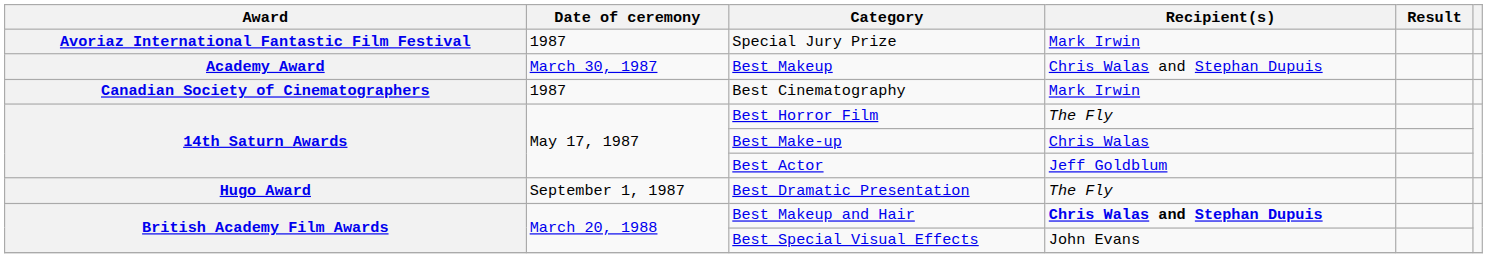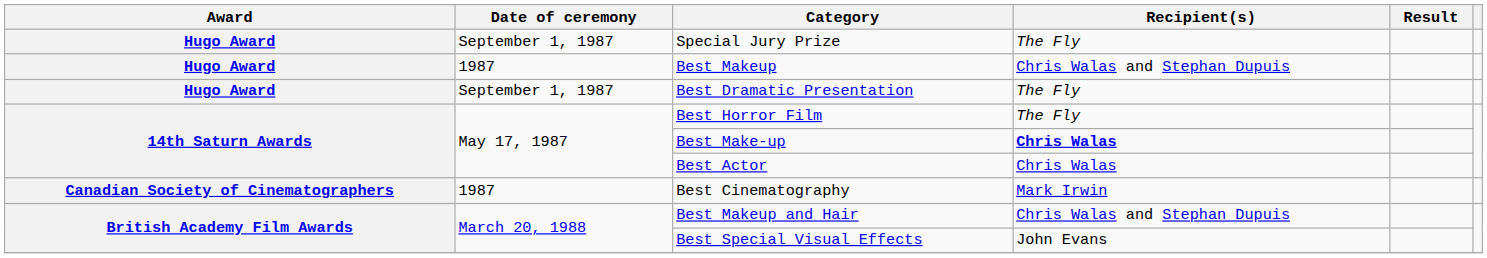 <table class="wikitable sortable plainrowheaders" style="width: 100%;">
 <tr>
 <th scope="col">Award</th>
 <th scope="col">Date of ceremony</th>
 <th scope="col">Category</th>
 <th scope="col">Recipient(s)</th>
 <th scope="col">Result</th>
 <th scope="col" class="unsortable"></th>
 </tr>
 <tr>
-<th scope="row"><a href='#'>Avoriaz International Fantastic Film Festival</a></th>
-<td>1987</td>
+<th scope="row"><a href='#'>Hugo Award</a></th>
+<td>September 1, 1987</td>
 <td>Special Jury Prize</td>
-<td><a href='#'>Mark Irwin</a></td>
+<td><em>The Fly</em></td>
 <td></td>
 <td></td>
 </tr>
 <tr>
-<th scope="row"><a href='#'>Academy Award</a></th>
-<td><a href='#'>March 30, 1987</a></td>
+<th scope="row"><a href='#'>Hugo Award</a></th>
+<td>1987</td>
 <td><a href='#'>Best Makeup</a></td>
 <td><a href='#'>Chris Walas</a> and <a href='#'>Stephan Dupuis</a></td>
 <td></td>
 <td></td>
 </tr>
 <tr>
-<th scope="row"><a href='#'>Canadian Society of Cinematographers</a></th>
-<td>1987</td>
-<td>Best Cinematography</td>
-<td><a href='#'>Mark Irwin</a></td>
+<th scope="row"><a href='#'>Hugo Award</a></th>
+<td>September 1, 1987</td>
+<td><a href='#'>Best Dramatic Presentation</a></td>
+<td><em>The Fly</em></td>
 <td></td>
 <td></td>
 </tr>
 <tr>
 <th scope="row" rowspan=3><a href='#'>14th Saturn Awards</a></th>
 <td scope="row" rowspan=3>May 17, 1987</td>
 <td><a href='#'>Best Horror Film</a></td>
 <td><em>The Fly</em></td>
 <td></td>
 <td scope="row" rowspan=3></td>
 </tr>
 <tr>
 <td><a href='#'>Best Make-up</a></td>
+<td><strong><a href='#'>Chris Walas</a></strong></td>
+<td></td>
+</tr>
+<tr>
+<td><a href='#'>Best Actor</a></td>
 <td><a href='#'>Chris Walas</a></td>
 <td></td>
 </tr>
 <tr>
-<td><a href='#'>Best Actor</a></td>
-<td><a href='#'>Jeff Goldblum</a></td>
-<td></td>
-</tr>
-<tr>
-<th scope="row"><a href='#'>Hugo Award</a></th>
-<td>September 1, 1987</td>
-<td><a href='#'>Best Dramatic Presentation</a></td>
-<td><em>The Fly</em></td>
+<th scope="row"><a href='#'>Canadian Society of Cinematographers</a></th>
+<td>1987</td>
+<td>Best Cinematography</td>
+<td><a href='#'>Mark Irwin</a></td>
 <td></td>
 <td></td>
 </tr>
 <tr>
 <th scope="row" rowspan=2><a href='#'>British Academy Film Awards</a></th>
 <td scope="row" rowspan=2><a href='#'>March 20, 1988</a></td>
 <td><a href='#'>Best Makeup and Hair</a></td>
-<td><strong><a href='#'>Chris Walas</a> and <a href='#'>Stephan Dupuis</a></strong></td>
+<td><a href='#'>Chris Walas</a> and <a href='#'>Stephan Dupuis</a></td>
 <td></td>
 <td scope="row" rowspan=2></td>
 </tr>
 <tr>
 <td><a href='#'>Best Special Visual Effects</a></td>
 <td>John Evans</td>
 <td></td>
 </tr>
 <tr>
 </tr>
 </table>
